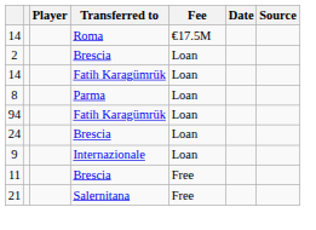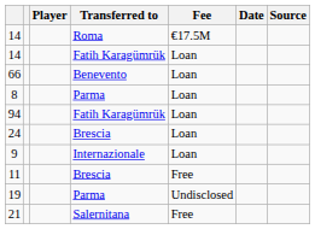 <table class="wikitable plainrowheaders sortable">
 <tr>
 <th></th>
 <th></th>
 <th scope=col>Player</th>
 <th>Transferred to</th>
 <th !scope=col; style="width: 65px;">Fee</th>
 <th scope=col>Date</th>
 <th scope=col>Source</th>
 </tr>
 <tr>
 <td align=center>14</td>
 <td align=center></td>
 <td></td>
 <td> <a href='#'>Roma</a></td>
 <td>€17.5M</td>
 <td></td>
 <td></td>
 </tr>
 <tr>
-<td align=center>2</td>
+<td align=center>14</td>
 <td align=center></td>
 <td></td>
-<td> <a href='#'>Brescia</a></td>
+<td> <a href='#'>Fatih Karagümrük</a></td>
 <td>Loan</td>
 <td></td>
 <td></td>
 </tr>
 <tr>
-<td align=center>14</td>
+<td align=center>66</td>
 <td align=center></td>
 <td></td>
-<td> <a href='#'>Fatih Karagümrük</a></td>
+<td> <a href='#'>Benevento</a></td>
 <td>Loan</td>
 <td></td>
 <td></td>
 </tr>
 <tr>
 <td align=center>8</td>
 <td align=center></td>
 <td></td>
 <td> <a href='#'>Parma</a></td>
 <td>Loan</td>
 <td></td>
 <td></td>
 </tr>
 <tr>
 <td align=center>94</td>
 <td align=center></td>
 <td></td>
 <td> <a href='#'>Fatih Karagümrük</a></td>
 <td>Loan</td>
 <td></td>
 <td></td>
 </tr>
 <tr>
 <td align=center>24</td>
 <td align=center></td>
 <td></td>
 <td> <a href='#'>Brescia</a></td>
 <td>Loan</td>
 <td></td>
 <td></td>
 </tr>
 <tr>
 <td align=center>9</td>
 <td align=center></td>
 <td></td>
 <td> <a href='#'>Internazionale</a></td>
 <td>Loan</td>
 <td></td>
 <td></td>
 </tr>
 <tr>
 <td align=center>11</td>
 <td align=center></td>
 <td></td>
 <td> <a href='#'>Brescia</a></td>
 <td>Free</td>
 <td></td>
 <td></td>
 </tr>
 <tr>
+<td align=center>19</td>
+<td align=center></td>
+<td></td>
+<td> <a href='#'>Parma</a></td>
+<td>Undisclosed</td>
+<td></td>
+<td></td>
+</tr>
+<tr>
 <td align=center>21</td>
 <td align=center></td>
 <td></td>
 <td> <a href='#'>Salernitana</a></td>
 <td>Free</td>
 <td></td>
 <td></td>
 </tr>
 </table>
